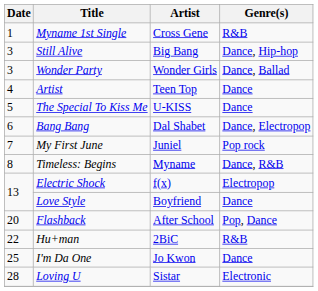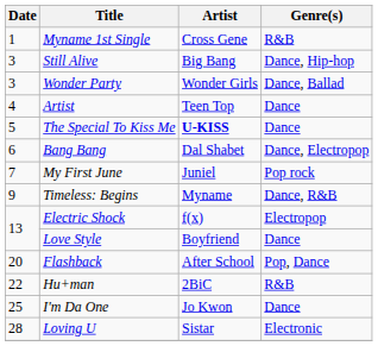 <table class="wikitable" style="text-align: left;">
 <tr>
 <th>Date</th>
 <th>Title</th>
 <th>Artist</th>
 <th>Genre(s)</th>
 </tr>
 <tr>
 <td>1</td>
 <td><em><a href='#'>Myname 1st Single</a></em></td>
 <td><a href='#'>Cross Gene</a></td>
 <td><a href='#'>R&B</a></td>
 </tr>
 <tr>
 <td>3</td>
 <td><em><a href='#'>Still Alive</a></em></td>
 <td><a href='#'>Big Bang</a></td>
 <td><a href='#'>Dance</a>, <a href='#'>Hip-hop</a></td>
 </tr>
 <tr>
 <td rowspan="1">3</td>
 <td><em><a href='#'>Wonder Party</a></em></td>
 <td><a href='#'>Wonder Girls</a></td>
 <td><a href='#'>Dance</a>, <a href='#'>Ballad</a></td>
 </tr>
 <tr>
 <td rowspan="1">4</td>
 <td><em><a href='#'>Artist</a></em></td>
 <td><a href='#'>Teen Top</a></td>
 <td><a href='#'>Dance</a></td>
 </tr>
 <tr>
 <td rowspan="1">5</td>
 <td><em><a href='#'>The Special To Kiss Me</a></em></td>
-<td><a href='#'>U-KISS</a></td>
+<td><strong><a href='#'>U-KISS</a></strong></td>
 <td><a href='#'>Dance</a></td>
 </tr>
 <tr>
 <td rowspan="1">6</td>
 <td><em><a href='#'>Bang Bang</a></em></td>
 <td><a href='#'>Dal Shabet</a></td>
 <td><a href='#'>Dance</a>, <a href='#'>Electropop</a></td>
 </tr>
 <tr>
 <td rowspan="1">7</td>
 <td><em>My First June</em></td>
 <td><a href='#'>Juniel</a></td>
 <td><a href='#'>Pop rock</a></td>
 </tr>
 <tr>
-<td rowspan="1">8</td>
+<td rowspan="1">9</td>
 <td><em>Timeless: Begins</em></td>
 <td><a href='#'>Myname</a></td>
 <td><a href='#'>Dance</a>, <a href='#'>R&B</a></td>
 </tr>
 <tr>
 <td rowspan="2">13</td>
 <td><em><a href='#'>Electric Shock</a></em></td>
 <td><a href='#'>f(x)</a></td>
 <td><a href='#'>Electropop</a></td>
 </tr>
 <tr>
 <td><em><a href='#'>Love Style</a></em></td>
 <td><a href='#'>Boyfriend</a></td>
 <td><a href='#'>Dance</a></td>
 </tr>
 <tr>
 <td rowspan="1">20</td>
 <td><em><a href='#'>Flashback</a></em></td>
 <td><a href='#'>After School</a></td>
 <td><a href='#'>Pop</a>, <a href='#'>Dance</a></td>
 </tr>
 <tr>
 <td>22</td>
 <td><em>Hu+man</em></td>
 <td><a href='#'>2BiC</a></td>
 <td><a href='#'>R&B</a></td>
 </tr>
 <tr>
 <td rowspan="1">25</td>
 <td><em>I'm Da One</em></td>
 <td><a href='#'>Jo Kwon</a></td>
 <td><a href='#'>Dance</a></td>
 </tr>
 <tr>
 <td rowspan="1">28</td>
 <td><em><a href='#'>Loving U</a></em></td>
 <td><a href='#'>Sistar</a></td>
 <td><a href='#'>Electronic</a></td>
 </tr>
 <tr>
 </tr>
 </table>
